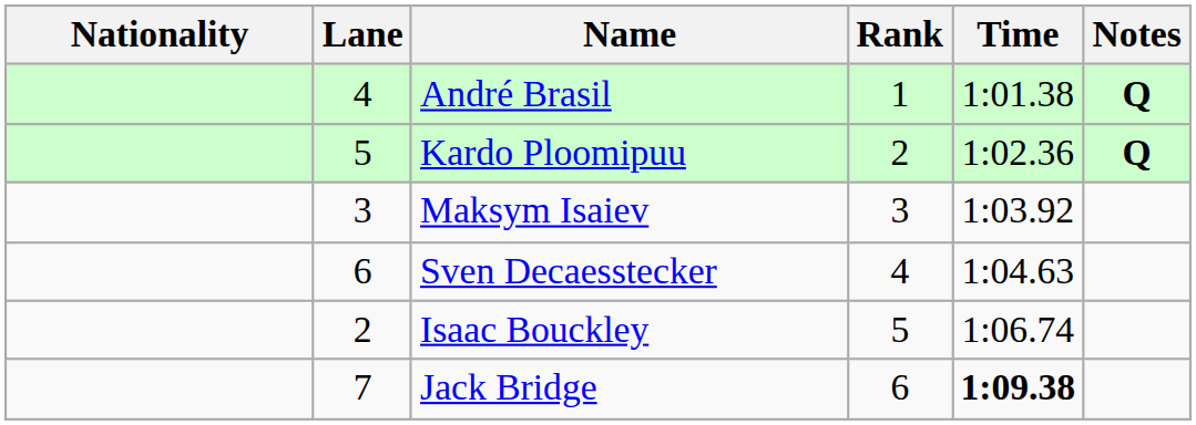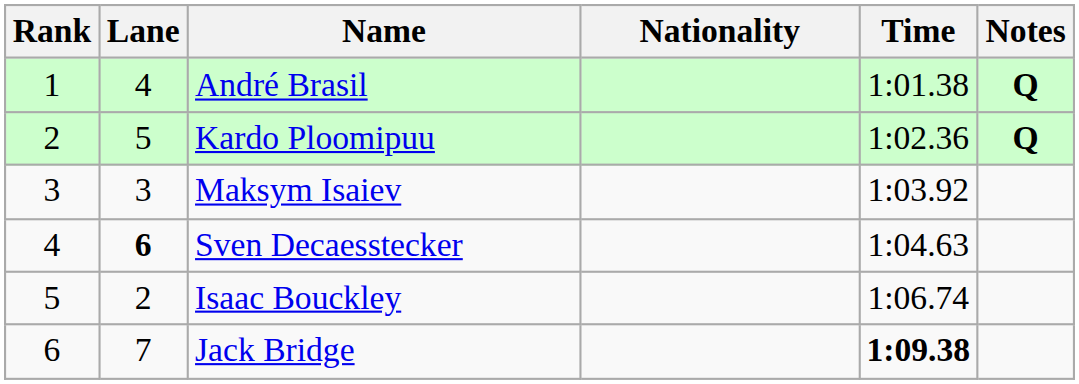 <table class="wikitable sortable" style="text-align:center">
 <tr>
-<th style="width:125px">Nationality</th>
+<th>Rank</th>
 <th>Lane</th>
 <th style="width:180px">Name</th>
-<th>Rank</th>
+<th style="width:125px">Nationality</th>
 <th>Time</th>
 <th>Notes</th>
 </tr>
 <tr style="background:#cfc;">
-<td style="text-align:left;"></td>
+<td>1</td>
 <td>4</td>
 <td style="text-align:left;"><a href='#'>André Brasil</a></td>
-<td>1</td>
+<td style="text-align:left;"></td>
 <td>1:01.38</td>
 <td><strong>Q</strong></td>
 </tr>
 <tr style="background:#cfc;">
-<td style="text-align:left;"></td>
+<td>2</td>
 <td>5</td>
 <td style="text-align:left;"><a href='#'>Kardo Ploomipuu</a></td>
-<td>2</td>
+<td style="text-align:left;"></td>
 <td>1:02.36</td>
 <td><strong>Q</strong></td>
 </tr>
 <tr>
-<td style="text-align:left;"></td>
+<td>3</td>
 <td>3</td>
 <td style="text-align:left;"><a href='#'>Maksym Isaiev</a></td>
-<td>3</td>
+<td style="text-align:left;"></td>
 <td>1:03.92</td>
 <td></td>
 </tr>
 <tr>
+<td>4</td>
+<td><strong>6</strong></td>
+<td style="text-align:left;"><a href='#'>Sven Decaesstecker</a></td>
 <td style="text-align:left;"></td>
-<td>6</td>
-<td style="text-align:left;"><a href='#'>Sven Decaesstecker</a></td>
-<td>4</td>
 <td>1:04.63</td>
 <td></td>
 </tr>
 <tr>
-<td style="text-align:left;"></td>
+<td>5</td>
 <td>2</td>
 <td style="text-align:left;"><a href='#'>Isaac Bouckley</a></td>
-<td>5</td>
+<td style="text-align:left;"></td>
 <td>1:06.74</td>
 <td></td>
 </tr>
 <tr>
-<td style="text-align:left;"></td>
+<td>6</td>
 <td>7</td>
 <td style="text-align:left;"><a href='#'>Jack Bridge</a></td>
-<td>6</td>
+<td style="text-align:left;"></td>
 <td><strong>1:09.38</strong></td>
 <td></td>
 </tr>
 </table>
